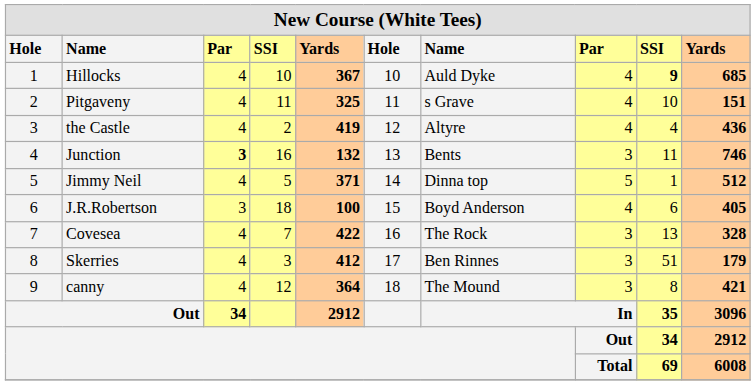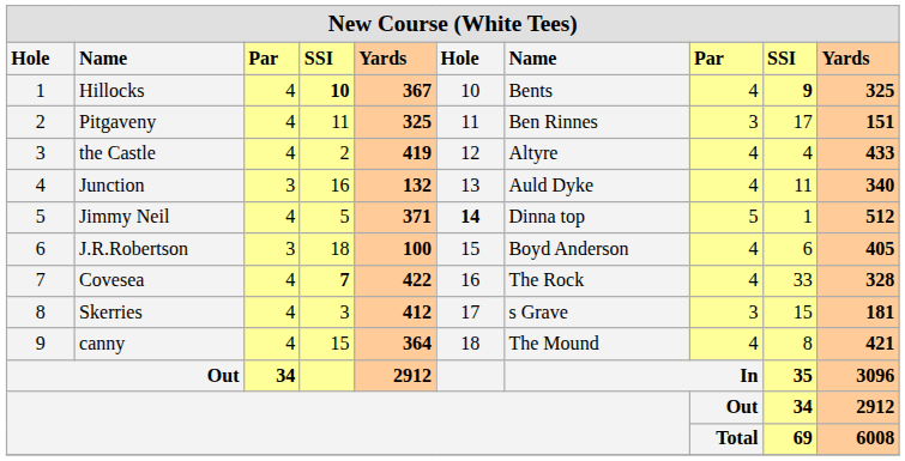 <table class="wikitable" style="font-size: 85%; margin: 1em auto 1em auto; width:50%">
 <tr>
 <td align = "center" style="background:#E0E0E0;" colspan = "10"><strong><big>New Course (White Tees)</big></strong></td>
 </tr>
 <tr>
 <td style="background:#F3F3F3;"><strong>Hole</strong></td>
 <td style="background:#F3F3F3;"><strong>Name</strong></td>
 <td style="background:#FFFF99;"><strong>Par</strong></td>
 <td style="background:#FFFF99;"><strong>SSI</strong></td>
 <td style="background:#FFCC99;"><strong>Yards</strong></td>
 <td style="background:#F3F3F3;"><strong>Hole</strong></td>
 <td style="background:#F3F3F3;"><strong>Name</strong></td>
 <td style="background:#FFFF99;"><strong>Par</strong></td>
 <td style="background:#FFFF99;"><strong>SSI</strong></td>
 <td style="background:#FFCC99;"><strong>Yards</strong></td>
 </tr>
 <tr>
 <td align = "center" style="background:#F3F3F3;">1</td>
 <td style="background:#F3F3F3;">Hillocks</td>
 <td align = "right" style="background:#FFFF99;">4</td>
-<td align = "right" style="background:#FFFF99;">10</td>
+<td align = "right" style="background:#FFFF99;"><strong>10</strong></td>
 <td align = "right" style="background:#FFCC99;"><strong>367</strong></td>
 <td align = "center" style="background:#F3F3F3;">10</td>
-<td style="background:#F3F3F3;">Auld Dyke</td>
+<td style="background:#F3F3F3;">Bents</td>
 <td align = "right" style="background:#FFFF99;">4</td>
 <td align = "right" style="background:#FFFF99;"><strong>9</strong></td>
-<td align = "right" style="background:#FFCC99;"><strong>685</strong></td>
+<td align = "right" style="background:#FFCC99;"><strong>325</strong></td>
 </tr>
 <tr>
 <td align = "center" style="background:#F3F3F3;">2</td>
 <td style="background:#F3F3F3;">Pitgaveny</td>
 <td align = "right" style="background:#FFFF99;">4</td>
 <td align = "right" style="background:#FFFF99;">11</td>
 <td align = "right" style="background:#FFCC99;"><strong>325</strong></td>
 <td align = "center" style="background:#F3F3F3;">11</td>
-<td style="background:#F3F3F3;">s Grave</td>
-<td align = "right" style="background:#FFFF99;">4</td>
-<td align = "right" style="background:#FFFF99;">10</td>
+<td style="background:#F3F3F3;">Ben Rinnes</td>
+<td align = "right" style="background:#FFFF99;">3</td>
+<td align = "right" style="background:#FFFF99;">17</td>
 <td align = "right" style="background:#FFCC99;"><strong>151</strong></td>
 </tr>
 <tr>
 <td align = "center" style="background:#F3F3F3;">3</td>
 <td style="background:#F3F3F3;"> the Castle</td>
 <td align = "right" style="background:#FFFF99;">4</td>
 <td align = "right" style="background:#FFFF99;">2</td>
 <td align = "right" style="background:#FFCC99;"><strong>419</strong></td>
 <td align = "center" style="background:#F3F3F3;">12</td>
 <td style="background:#F3F3F3;">Altyre</td>
 <td align = "right" style="background:#FFFF99;">4</td>
 <td align = "right" style="background:#FFFF99;">4</td>
-<td align = "right" style="background:#FFCC99;"><strong>436</strong></td>
+<td align = "right" style="background:#FFCC99;"><strong>433</strong></td>
 </tr>
 <tr>
 <td align = "center" style="background:#F3F3F3;">4</td>
 <td style="background:#F3F3F3;">Junction</td>
-<td align = "right" style="background:#FFFF99;"><strong>3</strong></td>
+<td align = "right" style="background:#FFFF99;">3</td>
 <td align = "right" style="background:#FFFF99;">16</td>
 <td align = "right" style="background:#FFCC99;"><strong>132</strong></td>
 <td align = "center" style="background:#F3F3F3;">13</td>
-<td style="background:#F3F3F3;">Bents</td>
-<td align = "right" style="background:#FFFF99;">3</td>
+<td style="background:#F3F3F3;">Auld Dyke</td>
+<td align = "right" style="background:#FFFF99;">4</td>
 <td align = "right" style="background:#FFFF99;">11</td>
-<td align = "right" style="background:#FFCC99;"><strong>746</strong></td>
+<td align = "right" style="background:#FFCC99;"><strong>340</strong></td>
 </tr>
 <tr>
 <td align = "center" style="background:#F3F3F3;">5</td>
 <td style="background:#F3F3F3;">Jimmy Neil</td>
 <td align = "right" style="background:#FFFF99;">4</td>
 <td align = "right" style="background:#FFFF99;">5</td>
 <td align = "right" style="background:#FFCC99;"><strong>371</strong></td>
-<td align = "center" style="background:#F3F3F3;">14</td>
+<td align = "center" style="background:#F3F3F3;"><strong>14</strong></td>
 <td style="background:#F3F3F3;">Dinna top</td>
 <td align = "right" style="background:#FFFF99;">5</td>
 <td align = "right" style="background:#FFFF99;">1</td>
 <td align = "right" style="background:#FFCC99;"><strong>512</strong></td>
 </tr>
 <tr>
 <td align = "center" style="background:#F3F3F3;">6</td>
 <td style="background:#F3F3F3;">J.R.Robertson</td>
 <td align = "right" style="background:#FFFF99;">3</td>
 <td align = "right" style="background:#FFFF99;">18</td>
 <td align = "right" style="background:#FFCC99;"><strong>100</strong></td>
 <td align = "center" style="background:#F3F3F3;">15</td>
 <td style="background:#F3F3F3;">Boyd Anderson</td>
 <td align = "right" style="background:#FFFF99;">4</td>
 <td align = "right" style="background:#FFFF99;">6</td>
 <td align = "right" style="background:#FFCC99;"><strong>405</strong></td>
 </tr>
 <tr>
 <td align = "center" style="background:#F3F3F3;">7</td>
 <td style="background:#F3F3F3;">Covesea</td>
 <td align = "right" style="background:#FFFF99;">4</td>
-<td align = "right" style="background:#FFFF99;">7</td>
+<td align = "right" style="background:#FFFF99;"><strong>7</strong></td>
 <td align = "right" style="background:#FFCC99;"><strong>422</strong></td>
 <td align = "center" style="background:#F3F3F3;">16</td>
 <td style="background:#F3F3F3;">The Rock</td>
-<td align = "right" style="background:#FFFF99;">3</td>
-<td align = "right" style="background:#FFFF99;">13</td>
+<td align = "right" style="background:#FFFF99;">4</td>
+<td align = "right" style="background:#FFFF99;">33</td>
 <td align = "right" style="background:#FFCC99;"><strong>328</strong></td>
 </tr>
 <tr>
 <td align = "center" style="background:#F3F3F3;">8</td>
 <td style="background:#F3F3F3;">Skerries</td>
 <td align = "right" style="background:#FFFF99;">4</td>
 <td align = "right" style="background:#FFFF99;">3</td>
 <td align = "right" style="background:#FFCC99;"><strong>412</strong></td>
 <td align = "center" style="background:#F3F3F3;">17</td>
-<td style="background:#F3F3F3;">Ben Rinnes</td>
+<td style="background:#F3F3F3;">s Grave</td>
 <td align = "right" style="background:#FFFF99;">3</td>
-<td align = "right" style="background:#FFFF99;">51</td>
-<td align = "right" style="background:#FFCC99;"><strong>179</strong></td>
+<td align = "right" style="background:#FFFF99;">15</td>
+<td align = "right" style="background:#FFCC99;"><strong>181</strong></td>
 </tr>
 <tr>
 <td align = "center" style="background:#F3F3F3;">9</td>
 <td style="background:#F3F3F3;"> canny</td>
 <td align = "right" style="background:#FFFF99;">4</td>
-<td align = "right" style="background:#FFFF99;">12</td>
+<td align = "right" style="background:#FFFF99;">15</td>
 <td align = "right" style="background:#FFCC99;"><strong>364</strong></td>
 <td align = "center" style="background:#F3F3F3;">18</td>
 <td style="background:#F3F3F3;">The Mound</td>
-<td align = "right" style="background:#FFFF99;">3</td>
+<td align = "right" style="background:#FFFF99;">4</td>
 <td align = "right" style="background:#FFFF99;">8</td>
 <td align = "right" style="background:#FFCC99;"><strong>421</strong></td>
 </tr>
 <tr>
 <td align = "right" style="background:#F3F3F3;" colspan = "2"><strong>Out</strong></td>
 <td align = "right" style="background:#FFFF99;"><strong>34</strong></td>
 <td align = "right" style="background:#FFFF99;"> </td>
 <td align = "right" style="background:#FFCC99;"><strong>2912</strong></td>
 <td style="background:#F3F3F3;"> </td>
 <td align = "right" style="background:#F3F3F3;" colspan = "2"><strong>In</strong></td>
 <td align = "right" style="background:#FFFF99;"><strong>35</strong></td>
 <td align = "right" style="background:#FFCC99;"><strong>3096</strong></td>
 </tr>
 <tr>
 <td style="background:#F3F3F3;" colspan = "7" rowspan = "2"> </td>
 <td align = "right" style="background:#F3F3F3;"><strong>Out</strong></td>
 <td align = "right" style="background:#FFFF99;"><strong>34</strong></td>
 <td align = "right" style="background:#FFCC99;"><strong>2912</strong></td>
 </tr>
 <tr>
 <td align = "right" style="background:#F3F3F3;"><strong>Total</strong></td>
 <td align = "right" style="background:#FFFF99;"><strong>69</strong></td>
 <td align = "right" style="background:#FFCC99;"><strong>6008</strong></td>
 </tr>
 <tr>
 </tr>
 </table>
